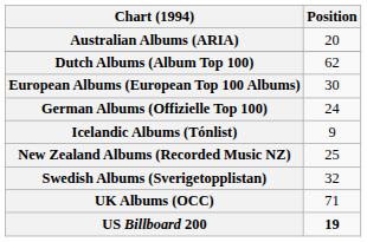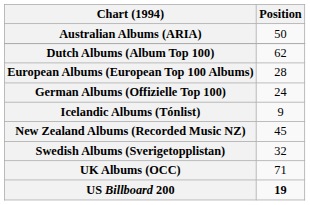 <table class="wikitable plainrowheaders sortable">
 <tr>
 <th>Chart (1994)</th>
 <th>Position</th>
 </tr>
 <tr>
 <th scope="row">Australian Albums (ARIA)</th>
-<td style="text-align:center;">20</td>
+<td style="text-align:center;">50</td>
 </tr>
 <tr>
 </tr>
 <tr>
 <th scope="row">Dutch Albums (Album Top 100)</th>
 <td style="text-align:center;">62</td>
 </tr>
 <tr>
 <th scope="row">European Albums (European Top 100 Albums)</th>
-<td style="text-align:center;">30</td>
+<td style="text-align:center;">28</td>
 </tr>
 <tr>
 <th scope="row">German Albums (Offizielle Top 100)</th>
 <td style="text-align:center;">24</td>
 </tr>
 <tr>
 <th scope="row">Icelandic Albums (Tónlist)</th>
 <td style="text-align:center;">9</td>
 </tr>
 <tr>
 <th scope="row">New Zealand Albums (Recorded Music NZ)</th>
-<td style="text-align:center;">25</td>
+<td style="text-align:center;">45</td>
 </tr>
 <tr>
 <th scope="row">Swedish Albums (Sverigetopplistan)</th>
 <td style="text-align:center;">32</td>
 </tr>
 <tr>
 <th scope="row">UK Albums (OCC)</th>
 <td style="text-align:center;">71</td>
 </tr>
 <tr>
 <th scope="row">US <em>Billboard</em> 200</th>
 <td style="text-align:center;"><strong>19</strong></td>
 </tr>
 </table>
